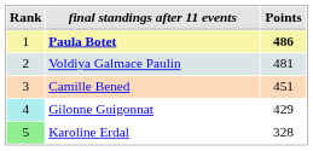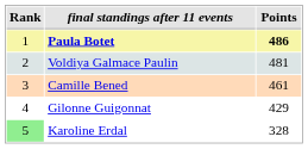 <table cellspacing="1" cellpadding="3" style="border:1px solid #AAAAAA;font-size:86%">
 <tr style="background-color: #E4E4E4;">
 <th style="border-bottom:1px solid #AAAAAA; width: 10px;">Rank</th>
 <th style="border-bottom:1px solid #AAAAAA; width: 210px;"><em>final standings after 11 events</em></th>
 <th style="border-bottom:1px solid #AAAAAA; width: 40px;">Points</th>
 </tr>
 <tr style="background:#f7f6a8;">
 <td align=center>1</td>
 <td> <strong><a href='#'>Paula Botet</a></strong> </td>
 <td align=center><strong>486</strong></td>
 </tr>
 <tr style="background:#dce5e5;">
 <td align=center>2</td>
 <td> <a href='#'>Voldiya Galmace Paulin</a></td>
 <td align=center>481</td>
 </tr>
 <tr style="background:#ffdab9;">
 <td align=center>3</td>
 <td> <a href='#'>Camille Bened</a></td>
-<td align=center>451</td>
+<td align=center>461</td>
 </tr>
 <tr>
-<td align=center style="background: paleturquoise;">4</td>
+<td align=center>4</td>
 <td> <a href='#'>Gilonne Guigonnat</a></td>
 <td align=center>429</td>
 </tr>
 <tr>
 <td align=center style="background: lightgreen;">5</td>
 <td> <a href='#'>Karoline Erdal</a></td>
 <td align=center>328</td>
 </tr>
 </table>
